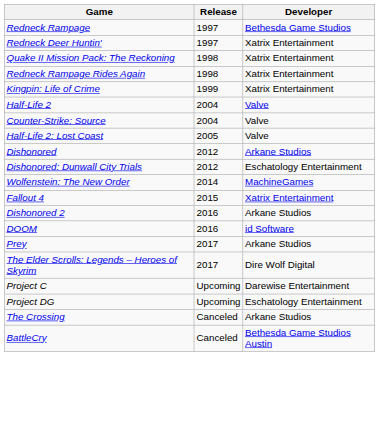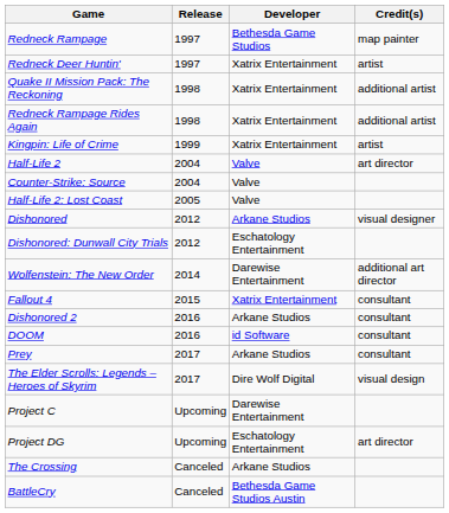 <table class="wikitable">
 <tr>
 <th>Game</th>
 <th>Release</th>
 <th>Developer</th>
+<th>Credit(s)</th>
 </tr>
 <tr>
 <td><em><a href='#'>Redneck Rampage</a></em></td>
 <td>1997</td>
 <td><a href='#'>Bethesda Game Studios</a></td>
+<td>map painter</td>
 </tr>
 <tr>
 <td><em><a href='#'>Redneck Deer Huntin'</a></em></td>
 <td>1997</td>
 <td>Xatrix Entertainment</td>
+<td>artist</td>
 </tr>
 <tr>
 <td><em><a href='#'>Quake II Mission Pack: The Reckoning</a></em></td>
 <td>1998</td>
 <td>Xatrix Entertainment</td>
+<td>additional artist</td>
 </tr>
 <tr>
 <td><em><a href='#'>Redneck Rampage Rides Again</a></em></td>
 <td>1998</td>
 <td>Xatrix Entertainment</td>
+<td>additional artist</td>
 </tr>
 <tr>
 <td><em><a href='#'>Kingpin: Life of Crime</a></em></td>
 <td>1999</td>
 <td>Xatrix Entertainment</td>
+<td>artist</td>
 </tr>
 <tr>
 <td><em><a href='#'>Half-Life 2</a></em></td>
 <td>2004</td>
 <td><a href='#'>Valve</a></td>
+<td>art director</td>
 </tr>
 <tr>
 <td><em><a href='#'>Counter-Strike: Source</a></em></td>
 <td>2004</td>
 <td>Valve</td>
+<td></td>
 </tr>
 <tr>
 <td><em><a href='#'>Half-Life 2: Lost Coast</a></em></td>
 <td>2005</td>
 <td>Valve</td>
+<td></td>
 </tr>
 <tr>
 <td><em><a href='#'>Dishonored</a></em></td>
 <td>2012</td>
 <td><a href='#'>Arkane Studios</a></td>
+<td>visual designer</td>
 </tr>
 <tr>
 <td><em><a href='#'>Dishonored: Dunwall City Trials</a></em></td>
 <td>2012</td>
 <td>Eschatology Entertainment</td>
+<td></td>
 </tr>
 <tr>
 <td><em><a href='#'>Wolfenstein: The New Order</a></em></td>
 <td>2014</td>
-<td><a href='#'>MachineGames</a></td>
+<td>Darewise Entertainment</td>
+<td>additional art director</td>
 </tr>
 <tr>
 <td><em><a href='#'>Fallout 4</a></em></td>
 <td>2015</td>
 <td><a href='#'>Xatrix Entertainment</a></td>
+<td>consultant</td>
 </tr>
 <tr>
 <td><em><a href='#'>Dishonored 2</a></em></td>
 <td>2016</td>
 <td>Arkane Studios</td>
+<td>consultant</td>
 </tr>
 <tr>
 <td><em><a href='#'>DOOM</a></em></td>
 <td>2016</td>
 <td><a href='#'>id Software</a></td>
+<td>consultant</td>
 </tr>
 <tr>
 <td><em><a href='#'>Prey</a></em></td>
 <td>2017</td>
 <td>Arkane Studios</td>
+<td>consultant</td>
 </tr>
 <tr>
 <td><em><a href='#'>The Elder Scrolls: Legends – Heroes of Skyrim</a></em></td>
 <td>2017</td>
 <td>Dire Wolf Digital</td>
+<td>visual design</td>
 </tr>
 <tr>
 <td><em>Project C</em></td>
 <td>Upcoming</td>
 <td>Darewise Entertainment</td>
+<td></td>
 </tr>
 <tr>
 <td><em>Project DG</em></td>
 <td>Upcoming</td>
 <td>Eschatology Entertainment</td>
+<td>art director</td>
 </tr>
 <tr>
 <td><em><a href='#'>The Crossing</a></em></td>
 <td>Canceled</td>
 <td>Arkane Studios</td>
+<td></td>
 </tr>
 <tr>
 <td><em><a href='#'>BattleCry</a></em></td>
 <td>Canceled</td>
 <td><a href='#'>Bethesda Game Studios Austin</a></td>
+<td></td>
 </tr>
 </table>
